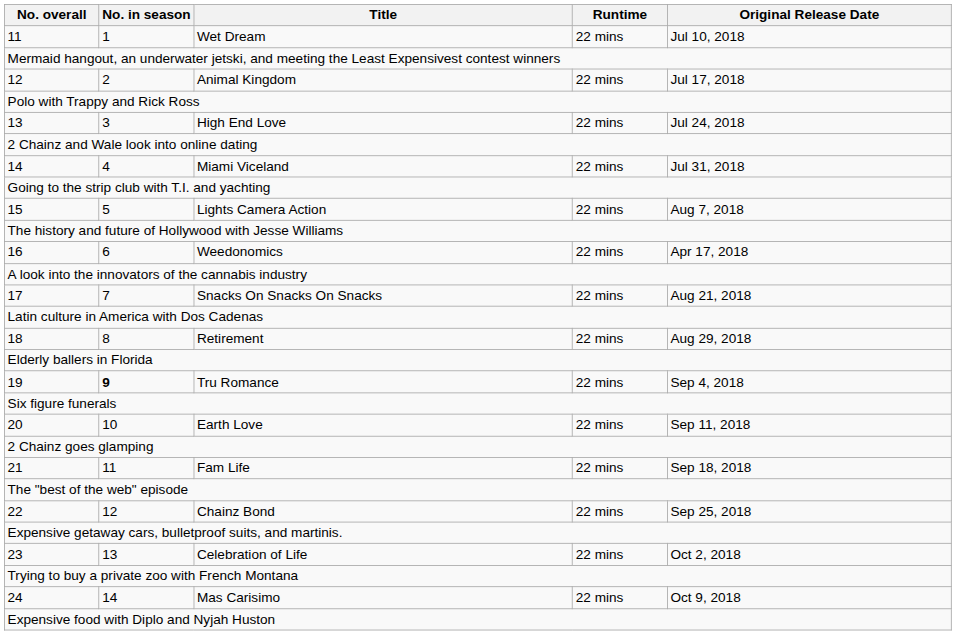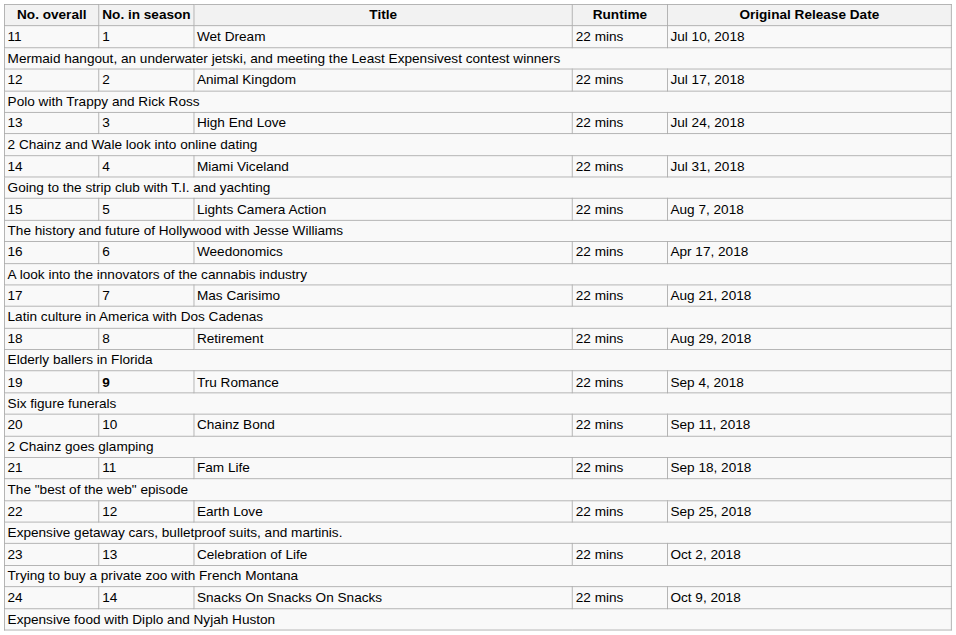 <table class="wikitable">
 <tr>
 <th width=10%>No. overall</th>
 <th width=10%>No. in season</th>
 <th width=40%>Title</th>
 <th width=10%>Runtime</th>
 <th width=30%>Original Release Date</th>
 </tr>
 <tr>
 <td>11</td>
 <td>1</td>
 <td>Wet Dream</td>
 <td>22 mins</td>
 <td>Jul 10, 2018</td>
 </tr>
 <tr>
 <td colspan=5>Mermaid hangout, an underwater jetski, and meeting the Least Expensivest contest winners</td>
 </tr>
 <tr>
 <td>12</td>
 <td>2</td>
 <td>Animal Kingdom</td>
 <td>22 mins</td>
 <td>Jul 17, 2018</td>
 </tr>
 <tr>
 <td colspan=5>Polo with Trappy and Rick Ross</td>
 </tr>
 <tr>
 <td>13</td>
 <td>3</td>
 <td>High End Love</td>
 <td>22 mins</td>
 <td>Jul 24, 2018</td>
 </tr>
 <tr>
 <td colspan=5>2 Chainz and Wale look into online dating</td>
 </tr>
 <tr>
 <td>14</td>
 <td>4</td>
 <td>Miami Viceland</td>
 <td>22 mins</td>
 <td>Jul 31, 2018</td>
 </tr>
 <tr>
 <td colspan=5>Going to the strip club with T.I. and yachting</td>
 </tr>
 <tr>
 <td>15</td>
 <td>5</td>
 <td>Lights Camera Action</td>
 <td>22 mins</td>
 <td>Aug 7, 2018</td>
 </tr>
 <tr>
 <td colspan=5>The history and future of Hollywood with Jesse Williams</td>
 </tr>
 <tr>
 <td>16</td>
 <td>6</td>
 <td>Weedonomics</td>
 <td>22 mins</td>
 <td>Apr 17, 2018</td>
 </tr>
 <tr>
 <td colspan=5>A look into the innovators of the cannabis industry</td>
 </tr>
 <tr>
 <td>17</td>
 <td>7</td>
-<td>Snacks On Snacks On Snacks</td>
+<td>Mas Carisimo</td>
 <td>22 mins</td>
 <td>Aug 21, 2018</td>
 </tr>
 <tr>
 <td colspan=5>Latin culture in America with Dos Cadenas</td>
 </tr>
 <tr>
 <td>18</td>
 <td>8</td>
 <td>Retirement</td>
 <td>22 mins</td>
 <td>Aug 29, 2018</td>
 </tr>
 <tr>
 <td colspan=5>Elderly ballers in Florida</td>
 </tr>
 <tr>
 <td>19</td>
 <td><strong>9</strong></td>
 <td>Tru Romance</td>
 <td>22 mins</td>
 <td>Sep 4, 2018</td>
 </tr>
 <tr>
 <td colspan=5>Six figure funerals</td>
 </tr>
 <tr>
 <td>20</td>
 <td>10</td>
-<td>Earth Love</td>
+<td>Chainz Bond</td>
 <td>22 mins</td>
 <td>Sep 11, 2018</td>
 </tr>
 <tr>
 <td colspan=5>2 Chainz goes glamping</td>
 </tr>
 <tr>
 <td>21</td>
 <td>11</td>
 <td>Fam Life</td>
 <td>22 mins</td>
 <td>Sep 18, 2018</td>
 </tr>
 <tr>
 <td colspan=5>The "best of the web" episode</td>
 </tr>
 <tr>
 <td>22</td>
 <td>12</td>
-<td>Chainz Bond</td>
+<td>Earth Love</td>
 <td>22 mins</td>
 <td>Sep 25, 2018</td>
 </tr>
 <tr>
 <td colspan=5>Expensive getaway cars, bulletproof suits, and martinis.</td>
 </tr>
 <tr>
 <td>23</td>
 <td>13</td>
 <td>Celebration of Life</td>
 <td>22 mins</td>
 <td>Oct 2, 2018</td>
 </tr>
 <tr>
 <td colspan=5>Trying to buy a private zoo with French Montana</td>
 </tr>
 <tr>
 <td>24</td>
 <td>14</td>
-<td>Mas Carisimo</td>
+<td>Snacks On Snacks On Snacks</td>
 <td>22 mins</td>
 <td>Oct 9, 2018</td>
 </tr>
 <tr>
 <td colspan=5>Expensive food with Diplo and Nyjah Huston</td>
 </tr>
 </table>
